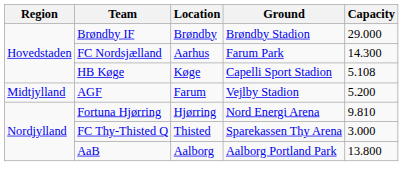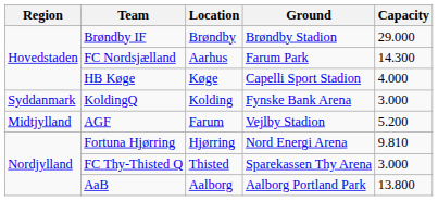 <table class="wikitable" style="text-align: left;">
 <tr>
 <th>Region</th>
 <th>Team</th>
 <th>Location</th>
 <th>Ground</th>
 <th data-sort-type="number">Capacity</th>
 </tr>
 <tr>
 <td rowspan=3><a href='#'>Hovedstaden</a></td>
 <td><a href='#'>Brøndby IF</a></td>
 <td><a href='#'>Brøndby</a></td>
 <td><a href='#'>Brøndby Stadion</a></td>
 <td>29.000</td>
 </tr>
 <tr>
 <td><a href='#'>FC Nordsjælland</a></td>
 <td><a href='#'>Aarhus</a></td>
 <td><a href='#'>Farum Park</a></td>
 <td>14.300</td>
 </tr>
 <tr>
 <td><a href='#'>HB Køge</a></td>
 <td><a href='#'>Køge</a></td>
 <td><a href='#'>Capelli Sport Stadion</a></td>
-<td>5.108</td>
+<td>4.000</td>
+</tr>
+<tr>
+<td><a href='#'>Syddanmark</a></td>
+<td><a href='#'>KoldingQ</a></td>
+<td><a href='#'>Kolding</a></td>
+<td><a href='#'>Fynske Bank Arena</a></td>
+<td>3.000</td>
 </tr>
 <tr>
 <td><a href='#'>Midtjylland</a></td>
 <td><a href='#'>AGF</a></td>
 <td><a href='#'>Farum</a></td>
 <td><a href='#'>Vejlby Stadion</a></td>
 <td>5.200</td>
 </tr>
 <tr>
 <td rowspan=3><a href='#'>Nordjylland</a></td>
 <td><a href='#'>Fortuna Hjørring</a></td>
 <td><a href='#'>Hjørring</a></td>
 <td><a href='#'>Nord Energi Arena</a></td>
 <td>9.810</td>
 </tr>
 <tr>
 <td><a href='#'>FC Thy-Thisted Q</a></td>
 <td><a href='#'>Thisted</a></td>
 <td><a href='#'>Sparekassen Thy Arena</a></td>
 <td>3.000</td>
 </tr>
 <tr>
 <td><a href='#'>AaB</a></td>
 <td><a href='#'>Aalborg</a></td>
 <td><a href='#'>Aalborg Portland Park</a></td>
 <td>13.800</td>
 </tr>
 </table>
